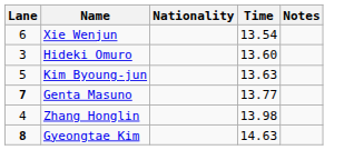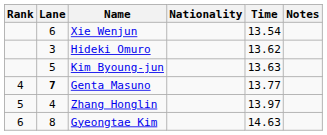 <table class="wikitable sortable" style="text-align:center">
 <tr>
+<th>Rank</th>
 <th>Lane</th>
 <th>Name</th>
 <th>Nationality</th>
 <th>Time</th>
 <th>Notes</th>
 </tr>
 <tr>
+<td align=center></td>
 <td>6</td>
 <td align=left><a href='#'>Xie Wenjun</a></td>
 <td align=left></td>
 <td>13.54</td>
 <td></td>
 </tr>
 <tr>
+<td align=center></td>
 <td>3</td>
 <td align=left><a href='#'>Hideki Omuro</a></td>
 <td align=left></td>
-<td>13.60</td>
+<td>13.62</td>
 <td></td>
 </tr>
 <tr>
+<td align=center></td>
 <td>5</td>
 <td align=left><a href='#'>Kim Byoung-jun</a></td>
 <td align=left></td>
 <td>13.63</td>
 <td></td>
 </tr>
 <tr>
+<td align=center>4</td>
 <td><strong>7</strong></td>
 <td align=left><a href='#'>Genta Masuno</a></td>
 <td align=left></td>
 <td>13.77</td>
 <td></td>
 </tr>
 <tr>
+<td align=center>5</td>
 <td>4</td>
 <td align=left><a href='#'>Zhang Honglin</a></td>
 <td align=left></td>
-<td>13.98</td>
+<td>13.97</td>
 <td></td>
 </tr>
 <tr>
-<td><strong>8</strong></td>
+<td align=center>6</td>
+<td>8</td>
 <td align=left><a href='#'>Gyeongtae Kim</a></td>
 <td align=left></td>
 <td>14.63</td>
 <td></td>
 </tr>
 </table>
